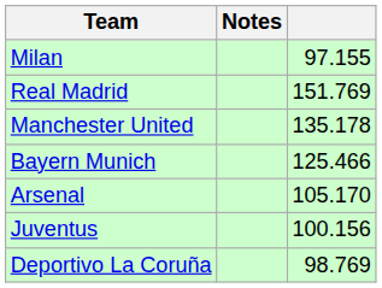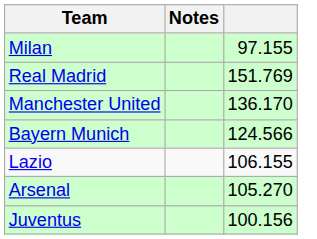 <table class="wikitable" style="float:left; margin-right:1em">
 <tr>
 <th>Team</th>
 <th>Notes</th>
 <th></th>
 </tr>
 <tr bgcolor=#ccffcc>
 <td> <a href='#'>Milan</a></td>
 <td></td>
 <td align=right>97.155</td>
 </tr>
 <tr bgcolor=#ccffcc>
 <td> <a href='#'>Real Madrid</a></td>
 <td></td>
 <td align=right>151.769</td>
 </tr>
 <tr bgcolor=#ccffcc>
 <td> <a href='#'>Manchester United</a></td>
 <td></td>
-<td align=right>135.178</td>
+<td align=right>136.170</td>
 </tr>
 <tr bgcolor=#ccffcc>
 <td> <a href='#'>Bayern Munich</a></td>
 <td></td>
-<td align=right>125.466</td>
+<td align=right>124.566</td>
+</tr>
+<tr>
+<td> <a href='#'>Lazio</a></td>
+<td></td>
+<td align=right>106.155</td>
 </tr>
 <tr bgcolor=#ccffcc>
 <td> <a href='#'>Arsenal</a></td>
 <td></td>
-<td align=right>105.170</td>
+<td align=right>105.270</td>
 </tr>
 <tr bgcolor=#ccffcc>
 <td> <a href='#'>Juventus</a></td>
 <td></td>
 <td align=right>100.156</td>
 </tr>
-<tr bgcolor=#ccffcc>
-<td> <a href='#'>Deportivo La Coruña</a></td>
-<td></td>
-<td align=right>98.769</td>
-</tr>
 </table>
